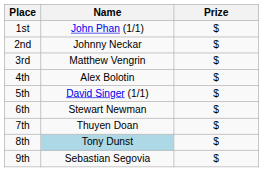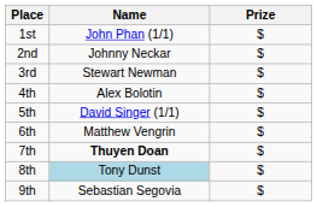 <table class="wikitable">
 <tr>
 <th width="50">Place</th>
 <th width="200">Name</th>
 <th width="125">Prize</th>
 </tr>
 <tr>
 <td align = "center">1st</td>
 <td align = "center"><a href='#'>John Phan</a> (1/1)</td>
 <td align = "center">$</td>
 </tr>
 <tr>
 <td align = "center">2nd</td>
 <td align = "center">Johnny Neckar</td>
 <td align = "center">$</td>
 </tr>
 <tr>
 <td align = "center">3rd</td>
-<td align = "center">Matthew Vengrin</td>
+<td align = "center">Stewart Newman</td>
 <td align = "center">$</td>
 </tr>
 <tr>
 <td align = "center">4th</td>
 <td align = "center">Alex Bolotin</td>
 <td align = "center">$</td>
 </tr>
 <tr>
 <td align = "center">5th</td>
 <td align = "center"><a href='#'>David Singer</a> (1/1)</td>
 <td align = "center">$</td>
 </tr>
 <tr>
 <td align = "center">6th</td>
-<td align = "center">Stewart Newman</td>
+<td align = "center">Matthew Vengrin</td>
 <td align = "center">$</td>
 </tr>
 <tr>
 <td align = "center">7th</td>
-<td align = "center">Thuyen Doan</td>
+<td align = "center"><strong>Thuyen Doan</strong></td>
 <td align = "center">$</td>
 </tr>
 <tr>
 <td align = "center">8th</td>
 <td align = "center" style="background: lightblue;">Tony Dunst</td>
 <td align = "center">$</td>
 </tr>
 <tr>
 <td align = "center">9th</td>
 <td align = "center">Sebastian Segovia</td>
 <td align = "center">$</td>
 </tr>
 </table>
